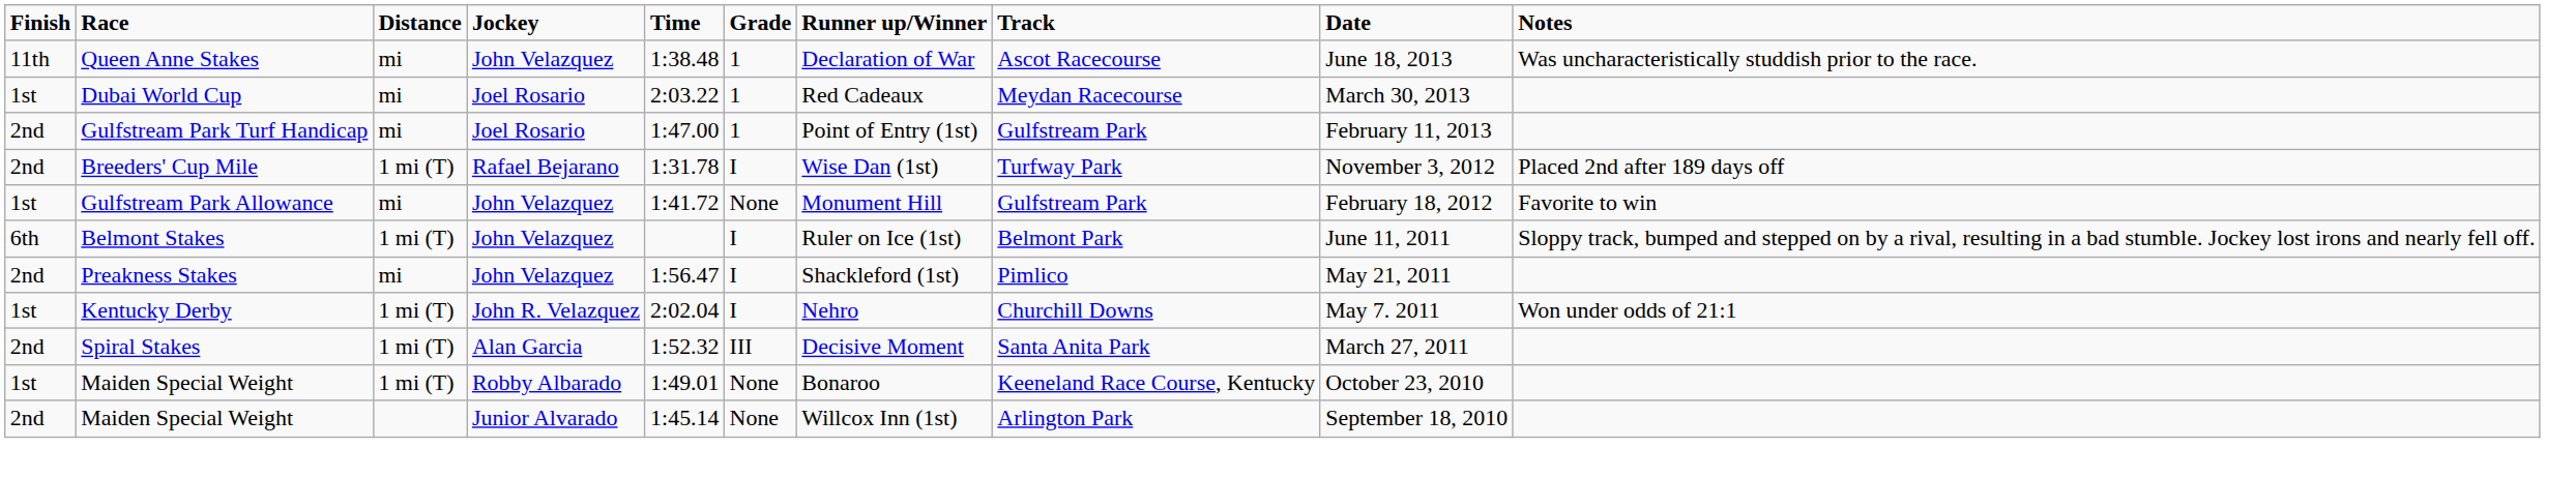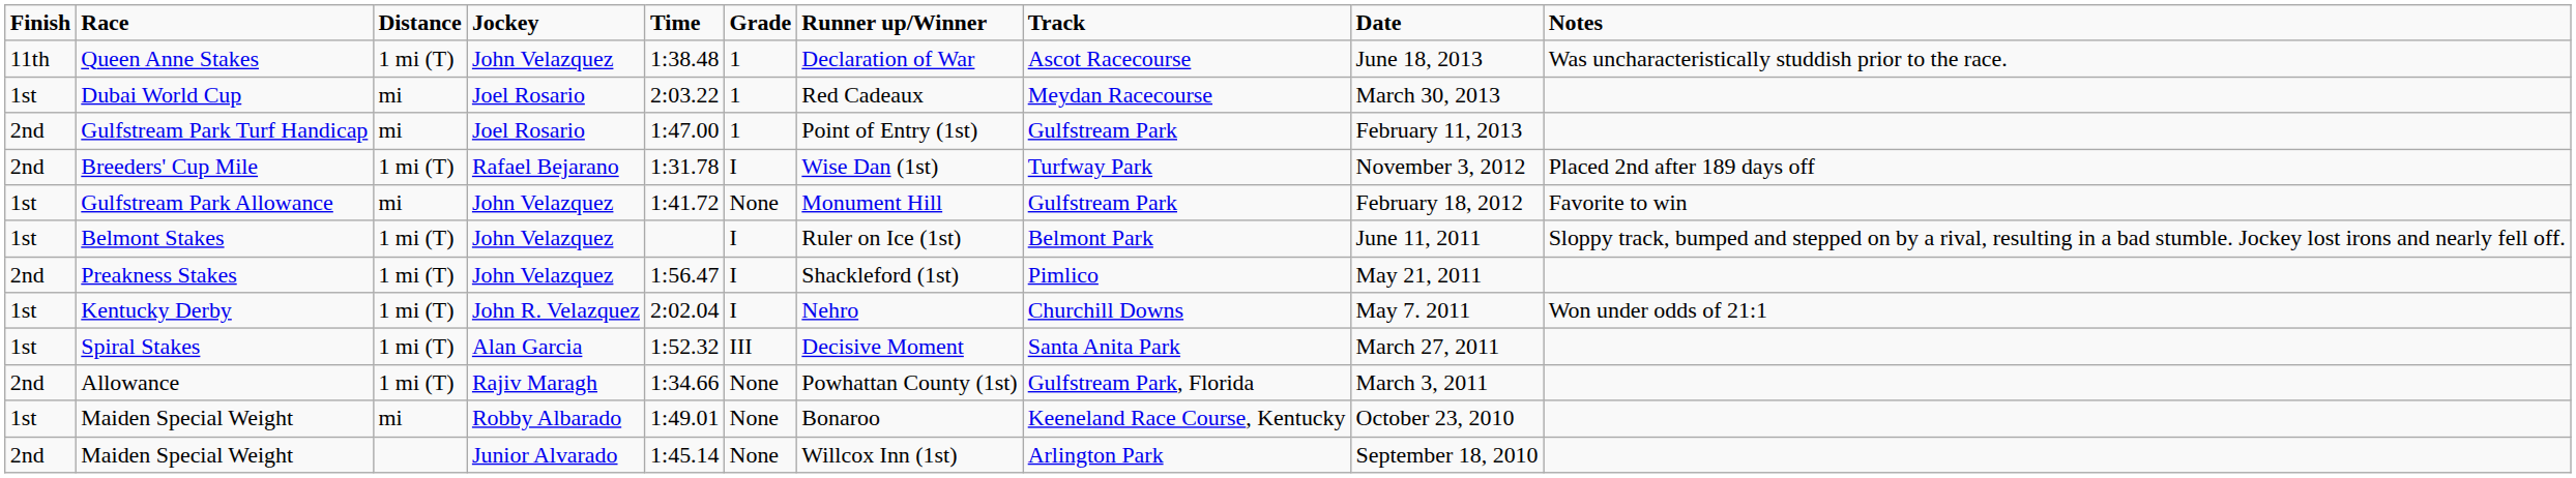 <table class="wikitable">
 <tr>
 <td><strong>Finish</strong></td>
 <td><strong>Race</strong></td>
 <td><strong>Distance</strong></td>
 <td><strong>Jockey</strong></td>
 <td><strong>Time</strong></td>
 <td><strong>Grade</strong></td>
 <td><strong>Runner up/Winner</strong></td>
 <td><strong>Track</strong></td>
 <td><strong>Date</strong></td>
 <td><strong>Notes</strong></td>
 </tr>
 <tr>
 <td>11th</td>
 <td><a href='#'>Queen Anne Stakes</a></td>
-<td> mi</td>
+<td>1 mi (T)</td>
 <td><a href='#'>John Velazquez</a></td>
 <td>1:38.48</td>
 <td>1</td>
 <td><a href='#'>Declaration of War</a></td>
 <td><a href='#'>Ascot Racecourse</a></td>
 <td>June 18, 2013</td>
 <td>Was uncharacteristically studdish prior to the race.</td>
 </tr>
 <tr>
 <td>1st</td>
 <td><a href='#'>Dubai World Cup</a></td>
 <td> mi</td>
 <td><a href='#'>Joel Rosario</a></td>
 <td>2:03.22</td>
 <td>1</td>
 <td>Red Cadeaux</td>
 <td><a href='#'>Meydan Racecourse</a></td>
 <td>March 30, 2013</td>
 <td></td>
 </tr>
 <tr>
 <td>2nd</td>
 <td><a href='#'>Gulfstream Park Turf Handicap</a></td>
 <td> mi</td>
 <td><a href='#'>Joel Rosario</a></td>
 <td>1:47.00</td>
 <td>1</td>
 <td>Point of Entry (1st)</td>
 <td><a href='#'>Gulfstream Park</a></td>
 <td>February 11, 2013</td>
 </tr>
 <tr>
 <td>2nd</td>
 <td><a href='#'>Breeders' Cup Mile</a></td>
 <td>1 mi (T)</td>
 <td><a href='#'>Rafael Bejarano</a></td>
 <td>1:31.78</td>
 <td>I</td>
 <td><a href='#'>Wise Dan</a> (1st)</td>
 <td><a href='#'>Turfway Park</a></td>
 <td>November 3, 2012</td>
 <td>Placed 2nd after 189 days off</td>
 </tr>
 <tr>
 <td>1st</td>
 <td><a href='#'>Gulfstream Park Allowance</a></td>
 <td> mi</td>
 <td><a href='#'>John Velazquez</a></td>
 <td>1:41.72</td>
 <td>None</td>
 <td><a href='#'>Monument Hill</a></td>
 <td><a href='#'>Gulfstream Park</a></td>
 <td>February 18, 2012</td>
 <td>Favorite to win</td>
 </tr>
 <tr>
-<td>6th</td>
+<td>1st</td>
 <td><a href='#'>Belmont Stakes</a></td>
 <td>1 mi (T)</td>
 <td><a href='#'>John Velazquez</a></td>
 <td></td>
 <td>I</td>
 <td>Ruler on Ice (1st)</td>
 <td><a href='#'>Belmont Park</a></td>
 <td>June 11, 2011</td>
 <td>Sloppy track, bumped and stepped on by a rival, resulting in a bad stumble. Jockey lost irons and nearly fell off.</td>
 </tr>
 <tr>
 <td>2nd</td>
 <td><a href='#'>Preakness Stakes</a></td>
-<td> mi</td>
+<td>1 mi (T)</td>
 <td><a href='#'>John Velazquez</a></td>
 <td>1:56.47</td>
 <td>I</td>
 <td>Shackleford (1st)</td>
 <td><a href='#'>Pimlico</a></td>
 <td>May 21, 2011</td>
 <td></td>
 </tr>
 <tr>
 <td>1st</td>
 <td><a href='#'>Kentucky Derby</a></td>
 <td>1 mi (T)</td>
 <td><a href='#'>John R. Velazquez</a></td>
 <td>2:02.04</td>
 <td>I</td>
 <td><a href='#'>Nehro</a></td>
 <td><a href='#'>Churchill Downs</a></td>
 <td>May 7. 2011</td>
 <td>Won under odds of 21:1</td>
 </tr>
 <tr>
-<td>2nd</td>
+<td>1st</td>
 <td><a href='#'>Spiral Stakes</a></td>
 <td>1 mi (T)</td>
 <td><a href='#'>Alan Garcia</a></td>
 <td>1:52.32</td>
 <td>III</td>
 <td><a href='#'>Decisive Moment</a></td>
 <td><a href='#'>Santa Anita Park</a></td>
 <td>March 27, 2011</td>
 <td></td>
 </tr>
 <tr>
+<td>2nd</td>
+<td>Allowance</td>
+<td>1 mi (T)</td>
+<td><a href='#'>Rajiv Maragh</a></td>
+<td>1:34.66</td>
+<td>None</td>
+<td>Powhattan County (1st)</td>
+<td><a href='#'>Gulfstream Park</a>, Florida</td>
+<td>March 3, 2011</td>
+<td></td>
+</tr>
+<tr>
 <td>1st</td>
 <td>Maiden Special Weight</td>
-<td>1 mi (T)</td>
+<td> mi</td>
 <td><a href='#'>Robby Albarado</a></td>
 <td>1:49.01</td>
 <td>None</td>
 <td>Bonaroo</td>
 <td><a href='#'>Keeneland Race Course</a>, Kentucky</td>
 <td>October 23, 2010</td>
 <td></td>
 </tr>
 <tr>
 <td>2nd</td>
 <td>Maiden Special Weight</td>
 <td></td>
 <td><a href='#'>Junior Alvarado</a></td>
 <td>1:45.14</td>
 <td>None</td>
 <td>Willcox Inn (1st)</td>
 <td><a href='#'>Arlington Park</a></td>
 <td>September 18, 2010</td>
 <td></td>
 </tr>
 </table>
